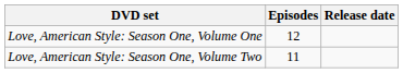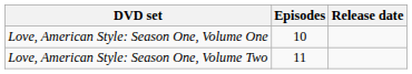 <table class=wikitable style="text-align:center">
 <tr>
 <th>DVD set</th>
 <th>Episodes</th>
 <th>Release date</th>
 </tr>
 <tr>
 <td align="left"><em>Love, American Style: Season One, Volume One</em></td>
-<td>12</td>
+<td>10</td>
 <td></td>
 </tr>
 <tr>
 <td align="left"><em>Love, American Style: Season One, Volume Two</em></td>
 <td>11</td>
 <td></td>
 </tr>
 </table>
